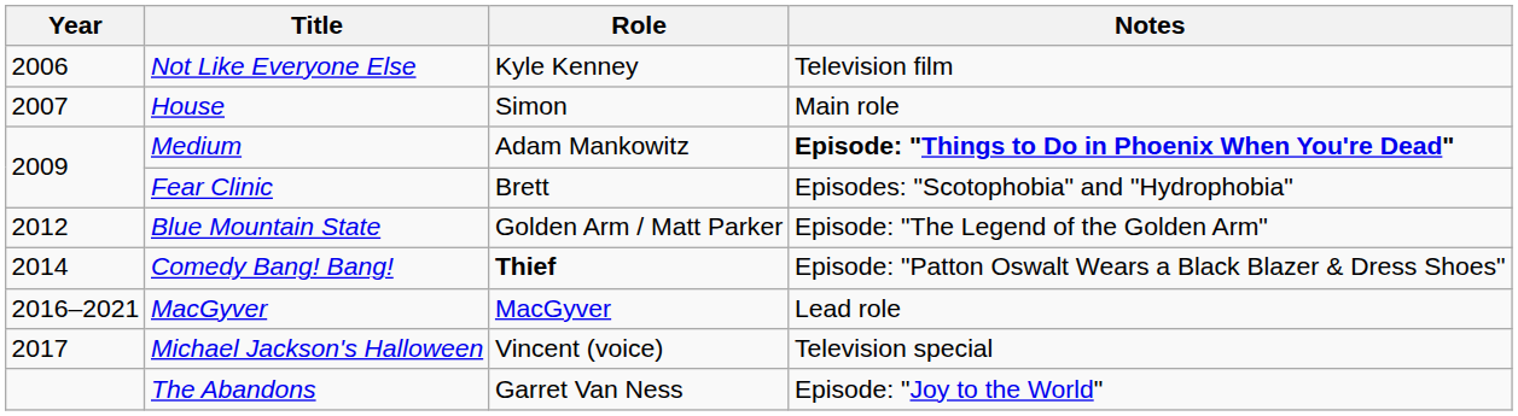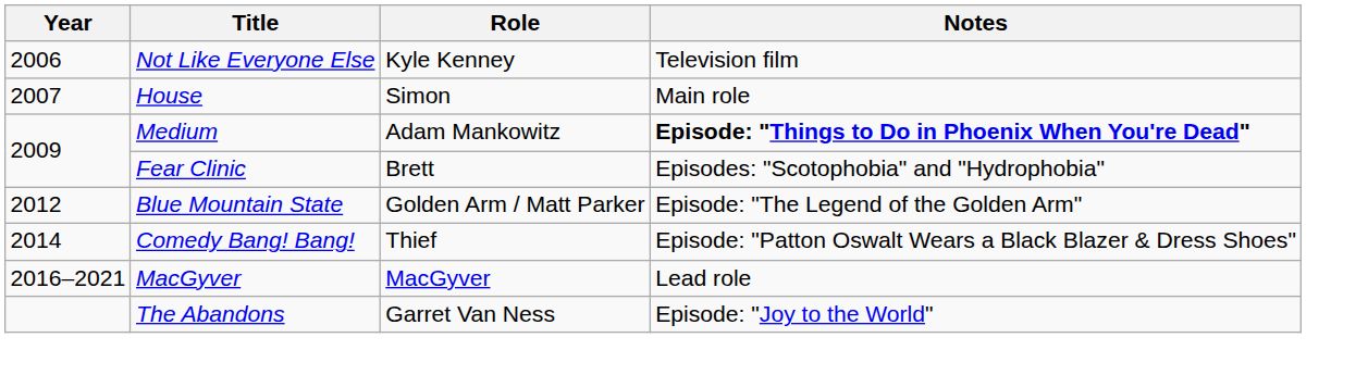 <table class="wikitable unsortable">
 <tr>
 <th>Year</th>
 <th>Title</th>
 <th>Role</th>
 <th>Notes</th>
 </tr>
 <tr>
 <td>2006</td>
 <td><em><a href='#'>Not Like Everyone Else</a></em></td>
 <td>Kyle Kenney</td>
 <td>Television film</td>
 </tr>
 <tr>
 <td>2007</td>
 <td><em><a href='#'>House</a></em></td>
 <td>Simon</td>
 <td>Main role</td>
 </tr>
 <tr>
 <td rowspan="2">2009</td>
 <td><em><a href='#'>Medium</a></em></td>
 <td>Adam Mankowitz</td>
 <td><strong>Episode: "<a href='#'>Things to Do in Phoenix When You're Dead</a>"</strong></td>
 </tr>
 <tr>
 <td><em><a href='#'>Fear Clinic</a></em></td>
 <td>Brett</td>
 <td>Episodes: "Scotophobia" and "Hydrophobia"</td>
 </tr>
 <tr>
 <td>2012</td>
 <td><em><a href='#'>Blue Mountain State</a></em></td>
 <td>Golden Arm / Matt Parker</td>
 <td>Episode: "The Legend of the Golden Arm"</td>
 </tr>
 <tr>
 <td>2014</td>
 <td><em><a href='#'>Comedy Bang! Bang!</a></em></td>
-<td><strong>Thief</strong></td>
+<td>Thief</td>
 <td>Episode: "Patton Oswalt Wears a Black Blazer & Dress Shoes"</td>
 </tr>
 <tr>
 <td>2016–2021</td>
 <td><em><a href='#'>MacGyver</a></em></td>
 <td><a href='#'>MacGyver</a></td>
 <td>Lead role</td>
 </tr>
 <tr>
-<td>2017</td>
-<td><em><a href='#'>Michael Jackson's Halloween</a></em></td>
-<td>Vincent (voice)</td>
-<td>Television special</td>
-</tr>
-<tr>
 <td></td>
 <td><em><a href='#'>The Abandons</a></em></td>
 <td>Garret Van Ness</td>
 <td>Episode: "<a href='#'>Joy to the World</a>"</td>
 </tr>
 </table>
